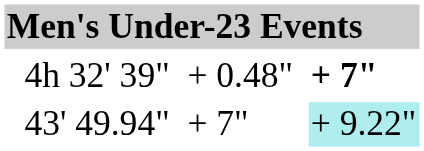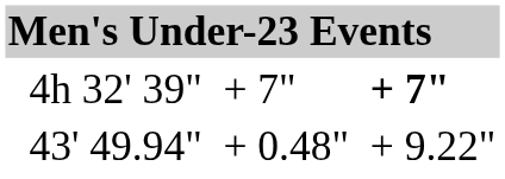 <table>
 <tr bgcolor="#cccccc">
 <td colspan=7><strong>Men's Under-23 Events</strong></td>
 </tr>
 <tr>
 <td></td>
 <td></td>
 <td>4h 32' 39"</td>
 <td></td>
-<td>+ 0.48"</td>
+<td>+ 7"</td>
 <td></td>
 <td><strong>+ 7"</strong></td>
 </tr>
 <tr>
 <td></td>
 <td></td>
 <td>43' 49.94"</td>
 <td></td>
-<td>+ 7"</td>
+<td>+ 0.48"</td>
 <td></td>
-<td style="background: paleturquoise;">+ 9.22"</td>
+<td>+ 9.22"</td>
 </tr>
 </table>
